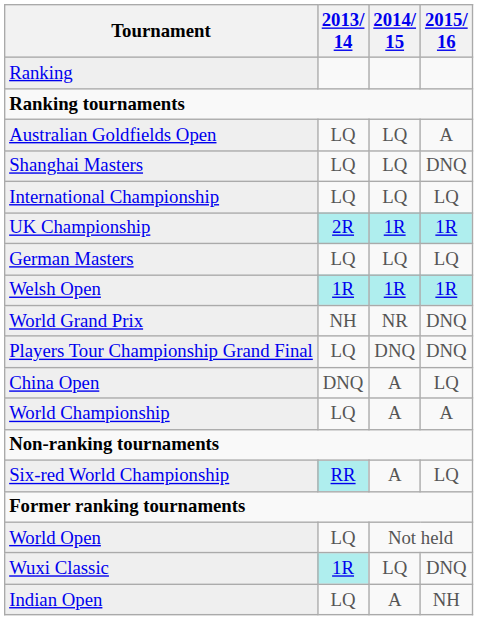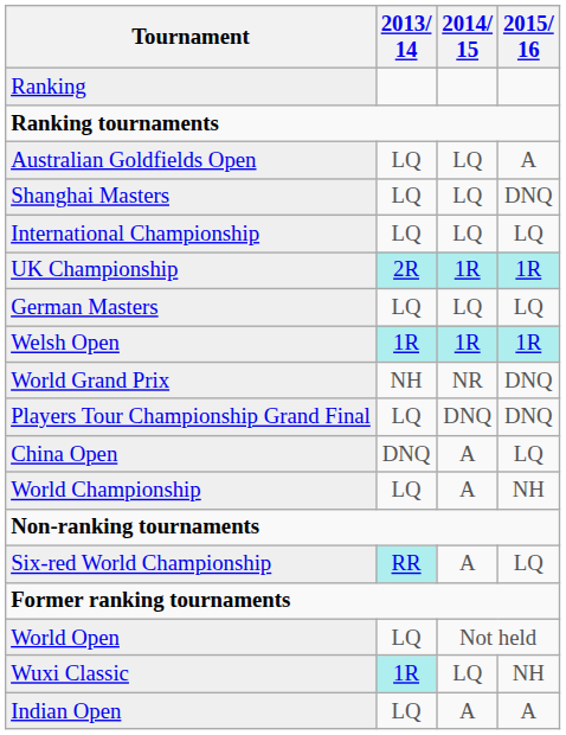 <table class="wikitable" style="font-size:85%;">
 <tr>
 <th>Tournament</th>
 <th><a href='#'>2013/<br>14</a></th>
 <th><a href='#'>2014/<br>15</a></th>
 <th><a href='#'>2015/<br>16</a></th>
 </tr>
 <tr>
 <td style="background:#EFEFEF;"><a href='#'>Ranking</a></td>
 <td align="center"></td>
 <td align="center"></td>
 <td align="center"></td>
 </tr>
 <tr>
 <td colspan="10"><strong>Ranking tournaments</strong></td>
 </tr>
 <tr>
 <td style="background:#EFEFEF;"><a href='#'>Australian Goldfields Open</a></td>
 <td align="center" style="color:#555555;">LQ</td>
 <td align="center" style="color:#555555;">LQ</td>
 <td align="center" style="color:#555555;">A</td>
 </tr>
 <tr>
 <td style="background:#EFEFEF;"><a href='#'>Shanghai Masters</a></td>
 <td align="center" style="color:#555555;">LQ</td>
 <td align="center" style="color:#555555;">LQ</td>
 <td align="center" style="color:#555555;">DNQ</td>
 </tr>
 <tr>
 <td style="background:#EFEFEF;"><a href='#'>International Championship</a></td>
 <td align="center" style="color:#555555;">LQ</td>
 <td align="center" style="color:#555555;">LQ</td>
 <td align="center" style="color:#555555;">LQ</td>
 </tr>
 <tr>
 <td style="background:#EFEFEF;"><a href='#'>UK Championship</a></td>
 <td align="center" style="background:#afeeee;"><a href='#'>2R</a></td>
 <td align="center" style="background:#afeeee;"><a href='#'>1R</a></td>
 <td align="center" style="background:#afeeee;"><a href='#'>1R</a></td>
 </tr>
 <tr>
 <td style="background:#EFEFEF;"><a href='#'>German Masters</a></td>
 <td align="center" style="color:#555555;">LQ</td>
 <td align="center" style="color:#555555;">LQ</td>
 <td align="center" style="color:#555555;">LQ</td>
 </tr>
 <tr>
 <td style="background:#EFEFEF;"><a href='#'>Welsh Open</a></td>
 <td align="center" style="background:#afeeee;"><a href='#'>1R</a></td>
 <td align="center" style="background:#afeeee;"><a href='#'>1R</a></td>
 <td align="center" style="background:#afeeee;"><a href='#'>1R</a></td>
 </tr>
 <tr>
 <td style="background:#EFEFEF;"><a href='#'>World Grand Prix</a></td>
 <td align="center" style="color:#555555;">NH</td>
 <td align="center" style="color:#555555;">NR</td>
 <td align="center" style="color:#555555;">DNQ</td>
 </tr>
 <tr>
 <td style="background:#EFEFEF;"><a href='#'>Players Tour Championship Grand Final</a></td>
 <td align="center" style="color:#555555;">LQ</td>
 <td align="center" style="color:#555555;">DNQ</td>
 <td align="center" style="color:#555555;">DNQ</td>
 </tr>
 <tr>
 <td style="background:#EFEFEF;"><a href='#'>China Open</a></td>
 <td align="center" style="color:#555555;">DNQ</td>
 <td align="center" style="color:#555555;">A</td>
 <td align="center" style="color:#555555;">LQ</td>
 </tr>
 <tr>
 <td style="background:#EFEFEF;"><a href='#'>World Championship</a></td>
 <td align="center" style="color:#555555;">LQ</td>
 <td align="center" style="color:#555555;">A</td>
-<td align="center" style="color:#555555;">A</td>
+<td align="center" style="color:#555555;">NH</td>
 </tr>
 <tr>
 <td colspan="10"><strong>Non-ranking tournaments</strong></td>
 </tr>
 <tr>
 <td style="background:#EFEFEF;"><a href='#'>Six-red World Championship</a></td>
 <td align="center" style="background:#afeeee;"><a href='#'>RR</a></td>
 <td align="center" style="color:#555555;">A</td>
 <td align="center" style="color:#555555;">LQ</td>
 </tr>
 <tr>
 <td colspan="10"><strong>Former ranking tournaments</strong></td>
 </tr>
 <tr>
 <td style="background:#EFEFEF;"><a href='#'>World Open</a></td>
 <td align="center" style="color:#555555;">LQ</td>
 <td align="center" colspan="2" style="color:#555555;">Not held</td>
 </tr>
 <tr>
 <td style="background:#EFEFEF;"><a href='#'>Wuxi Classic</a></td>
 <td align="center" style="background:#afeeee;"><a href='#'>1R</a></td>
 <td align="center" style="color:#555555;">LQ</td>
-<td align="center" style="color:#555555;">DNQ</td>
+<td align="center" style="color:#555555;">NH</td>
 </tr>
 <tr>
 <td style="background:#EFEFEF;"><a href='#'>Indian Open</a></td>
 <td align="center" style="color:#555555;">LQ</td>
 <td align="center" style="color:#555555;">A</td>
-<td align="center" style="color:#555555;">NH</td>
+<td align="center" style="color:#555555;">A</td>
 </tr>
 </table>
